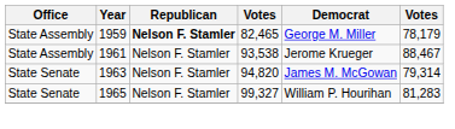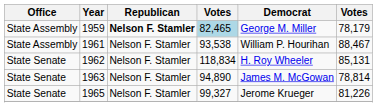 <table class="wikitable">
 <tr>
 <th>Office</th>
 <th>Year</th>
 <th>Republican</th>
 <th>Votes</th>
 <th>Democrat</th>
 <th>Votes</th>
 </tr>
 <tr>
 <td>State Assembly</td>
 <td>1959</td>
 <td><strong>Nelson F. Stamler</strong></td>
-<td>82,465</td>
+<td style="background: lightblue;">82,465</td>
 <td><a href='#'>George M. Miller</a></td>
 <td>78,179</td>
 </tr>
 <tr>
 <td>State Assembly</td>
 <td>1961</td>
 <td>Nelson F. Stamler</td>
 <td>93,538</td>
-<td>Jerome Krueger</td>
+<td>William P. Hourihan</td>
 <td>88,467</td>
+</tr>
+<tr>
+<td>State Senate</td>
+<td>1962</td>
+<td>Nelson F. Stamler</td>
+<td>118,834</td>
+<td><a href='#'>H. Roy Wheeler</a></td>
+<td>85,131</td>
 </tr>
 <tr>
 <td>State Senate</td>
 <td>1963</td>
 <td>Nelson F. Stamler</td>
-<td>94,820</td>
+<td>94,890</td>
 <td><a href='#'>James M. McGowan</a></td>
-<td>79,314</td>
+<td>78,814</td>
 </tr>
 <tr>
 <td>State Senate</td>
 <td>1965</td>
 <td>Nelson F. Stamler</td>
 <td>99,327</td>
-<td>William P. Hourihan</td>
-<td>81,283</td>
+<td>Jerome Krueger</td>
+<td>81,226</td>
 </tr>
 <tr>
 </tr>
 <tr>
 </tr>
 </table>
